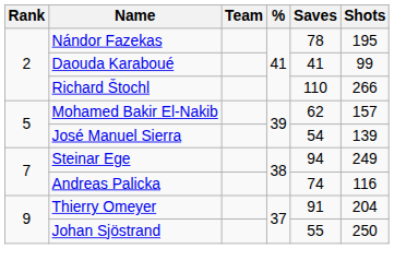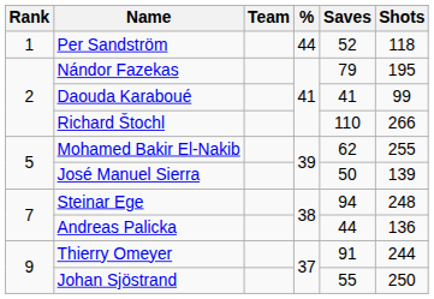 <table class="wikitable sortable" style="text-align: center;">
 <tr>
 <th>Rank</th>
 <th>Name</th>
 <th>Team</th>
 <th>%</th>
 <th>Saves</th>
 <th>Shots</th>
 </tr>
 <tr>
+<td>1</td>
+<td align=left><a href='#'>Per Sandström</a></td>
+<td align=left></td>
+<td>44</td>
+<td>52</td>
+<td>118</td>
+</tr>
+<tr>
 <td rowspan=3>2</td>
 <td align=left><a href='#'>Nándor Fazekas</a></td>
 <td align=left></td>
 <td rowspan=3>41</td>
-<td>78</td>
+<td>79</td>
 <td>195</td>
 </tr>
 <tr>
 <td align=left><a href='#'>Daouda Karaboué</a></td>
 <td align=left></td>
 <td>41</td>
 <td>99</td>
 </tr>
 <tr>
 <td align=left><a href='#'>Richard Štochl</a></td>
 <td align=left></td>
 <td>110</td>
 <td>266</td>
 </tr>
 <tr>
 <td rowspan=2>5</td>
 <td align=left><a href='#'>Mohamed Bakir El-Nakib</a></td>
 <td align=left></td>
 <td rowspan=2>39</td>
 <td>62</td>
-<td>157</td>
+<td>255</td>
 </tr>
 <tr>
 <td align=left><a href='#'>José Manuel Sierra</a></td>
 <td align=left></td>
-<td>54</td>
+<td>50</td>
 <td>139</td>
 </tr>
 <tr>
 <td rowspan=2>7</td>
 <td align=left><a href='#'>Steinar Ege</a></td>
 <td align=left></td>
 <td rowspan=2>38</td>
 <td>94</td>
-<td>249</td>
+<td>248</td>
 </tr>
 <tr>
 <td align=left><a href='#'>Andreas Palicka</a></td>
 <td align=left></td>
-<td>74</td>
-<td>116</td>
+<td>44</td>
+<td>136</td>
 </tr>
 <tr>
 <td rowspan=2>9</td>
 <td align=left><a href='#'>Thierry Omeyer</a></td>
 <td align=left></td>
 <td rowspan=2>37</td>
 <td>91</td>
-<td>204</td>
+<td>244</td>
 </tr>
 <tr>
 <td align=left><a href='#'>Johan Sjöstrand</a></td>
 <td align=left></td>
 <td>55</td>
 <td>250</td>
 </tr>
 </table>
